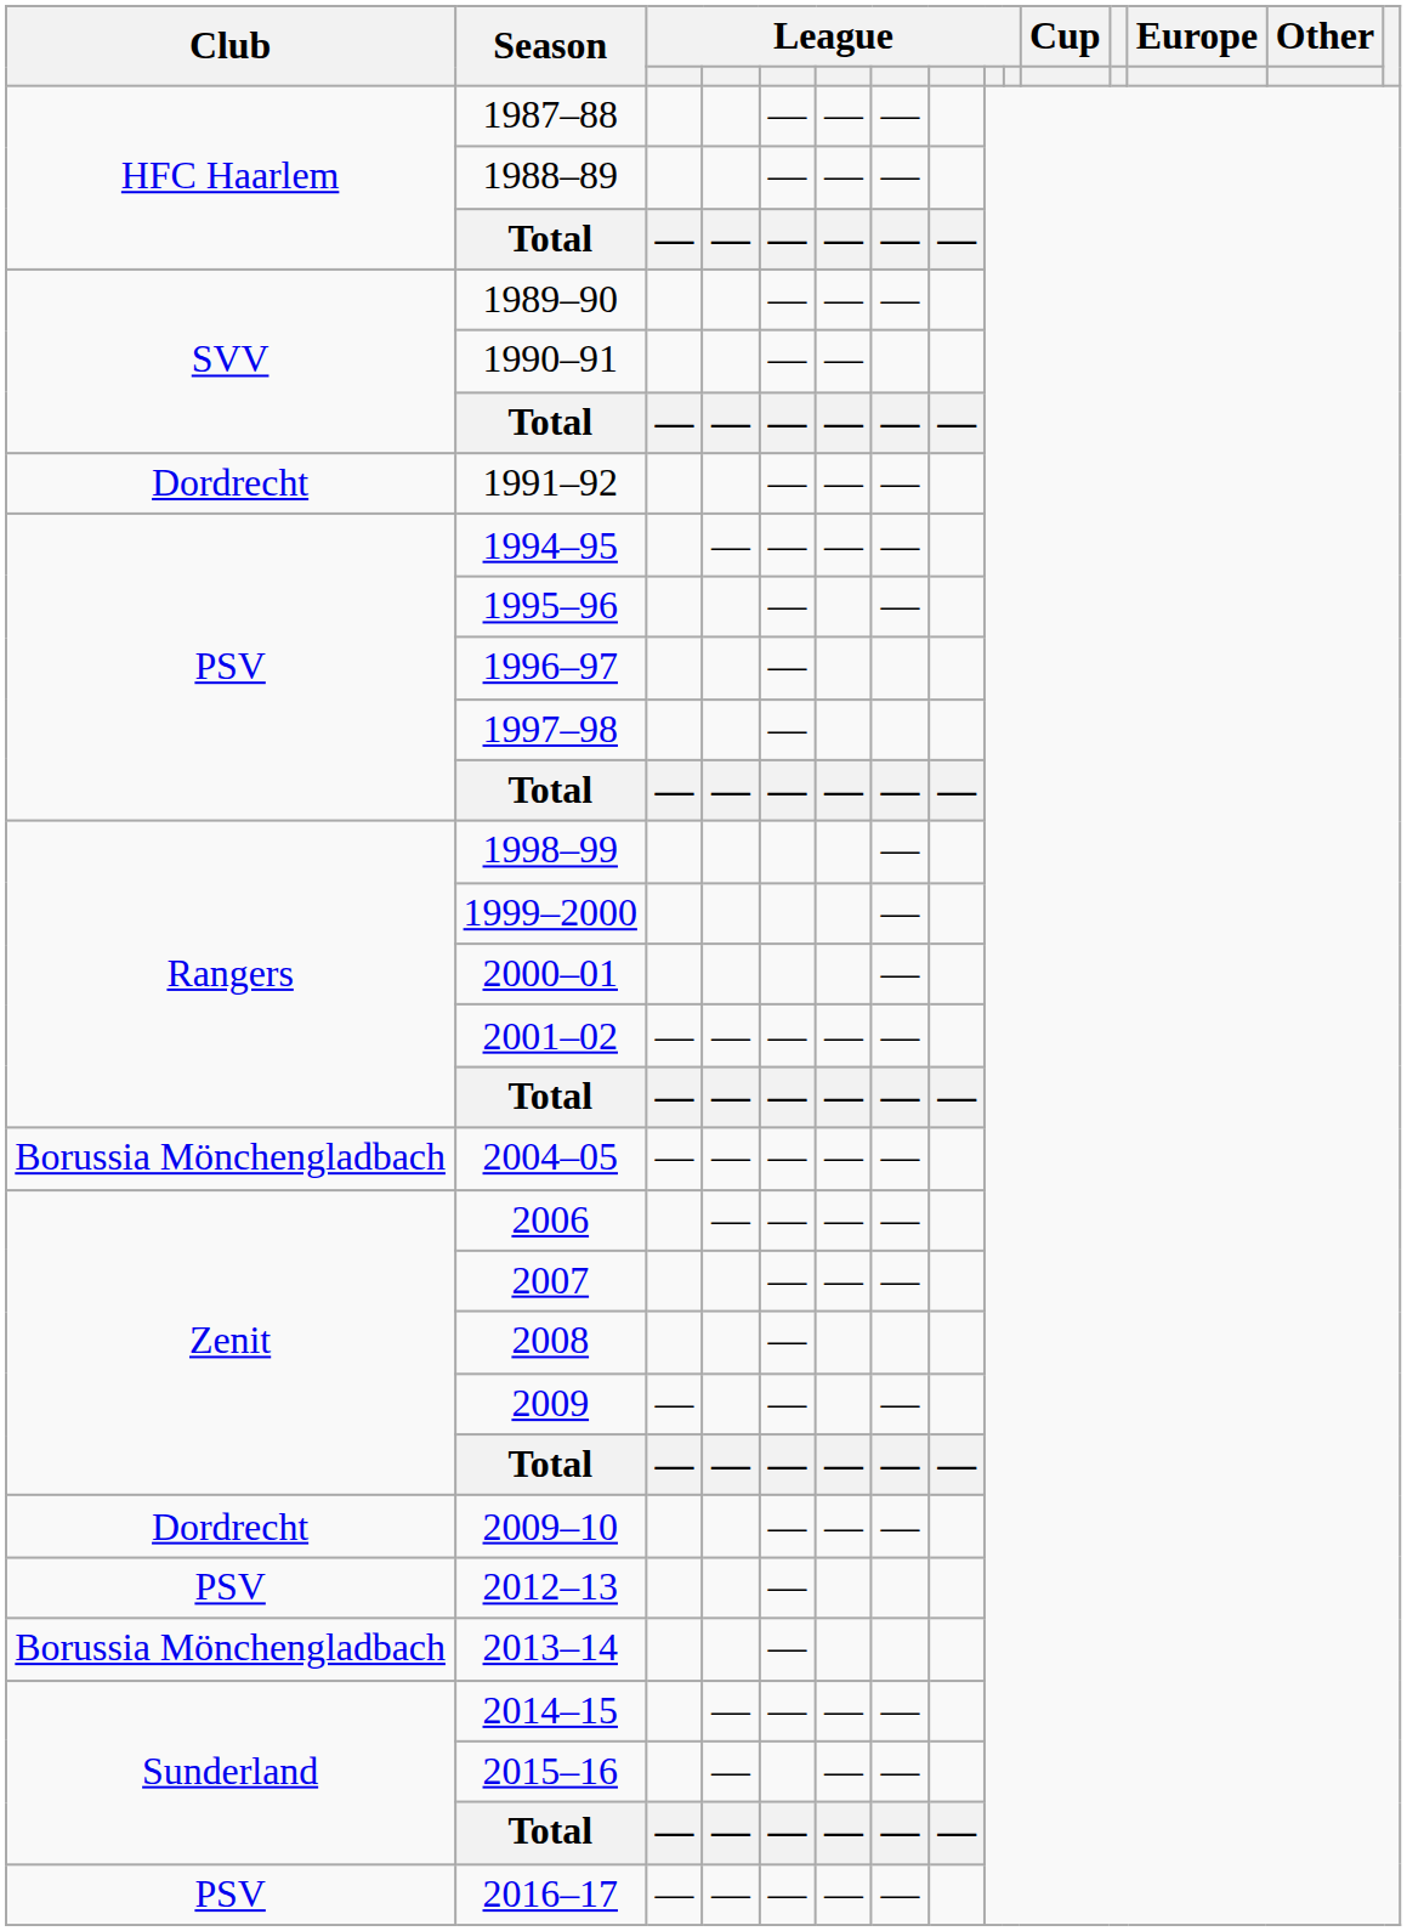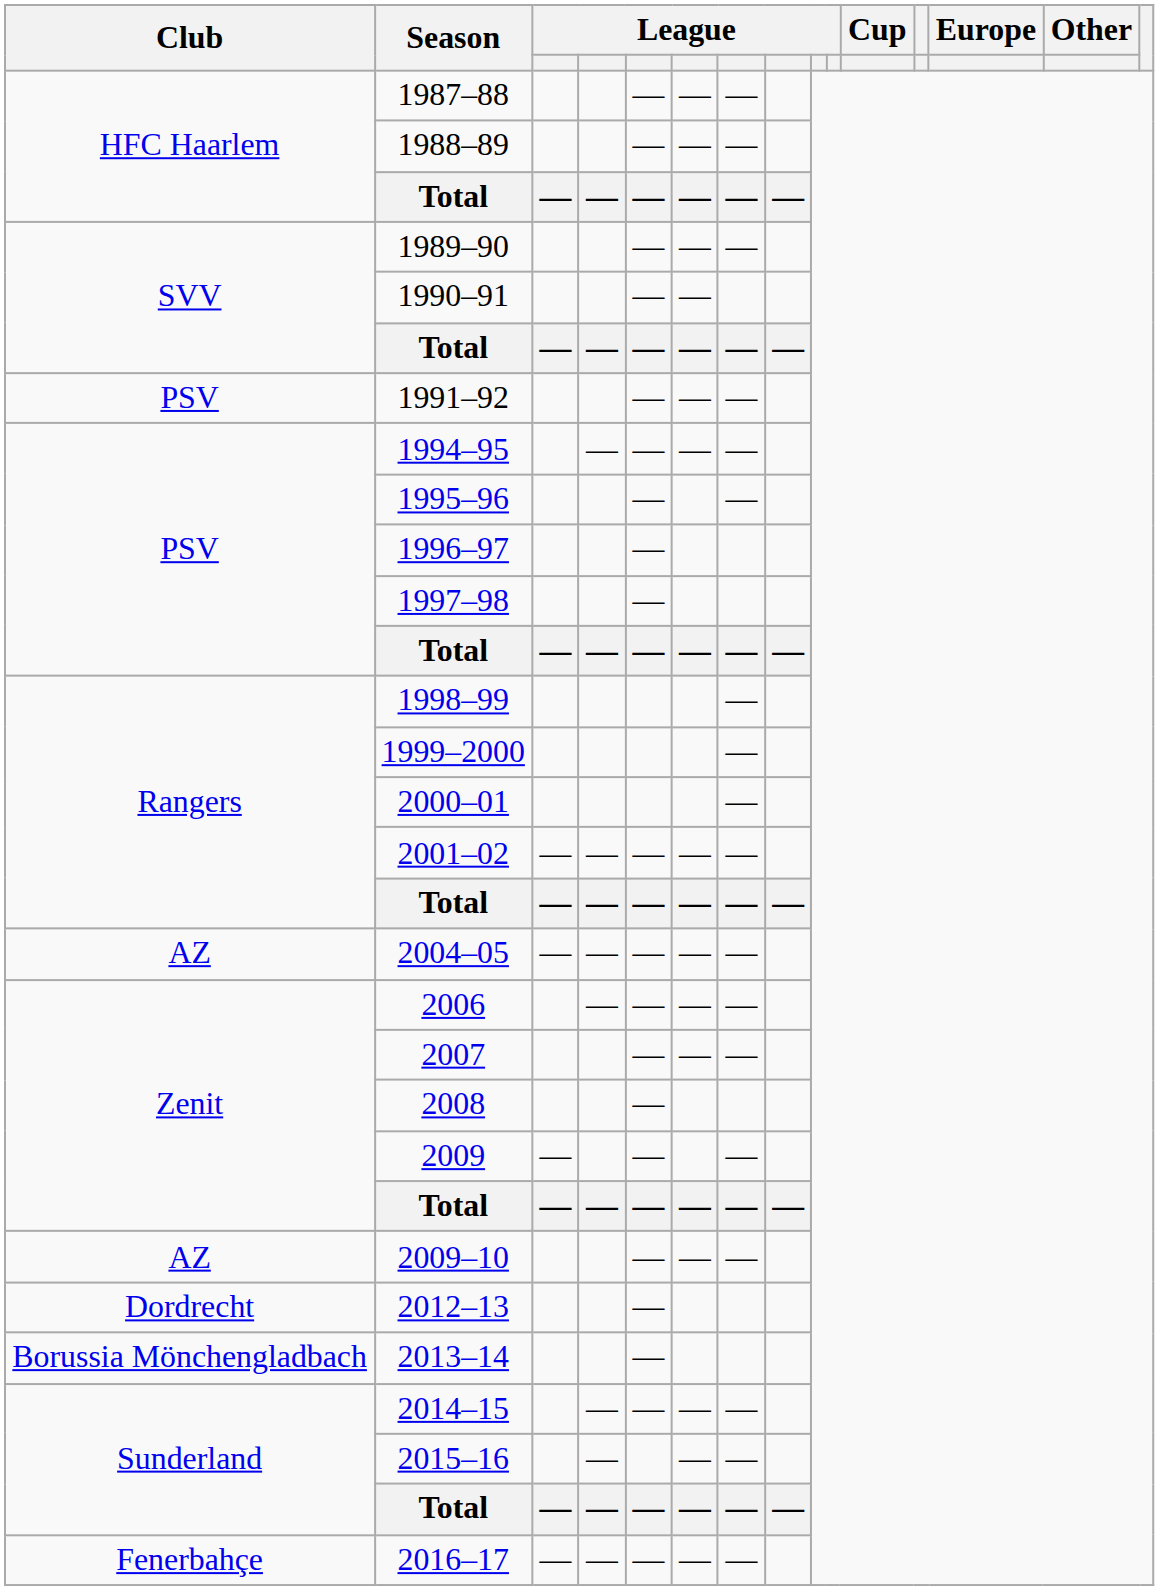 <table class="wikitable" Style="text-align: center">
 <tr>
 <th rowspan=2>Club</th>
 <th rowspan=2>Season</th>
 <th colspan=8>League</th>
 <th>Cup</th>
 <th></th>
 <th>Europe</th>
 <th>Other</th>
 <th rowspan=2></th>
 </tr>
 <tr>
 <th></th>
 <th></th>
 <th></th>
 <th></th>
 <th></th>
 <th></th>
 <th></th>
 <th></th>
 <th></th>
 <th></th>
 <th></th>
 <th></th>
 </tr>
 <tr>
 <td rowspan=3><a href='#'>HFC Haarlem</a></td>
 <td>1987–88<br></td>
 <td></td>
 <td></td>
 <td>—</td>
 <td>—</td>
 <td>—</td>
 <td></td>
 </tr>
 <tr>
 <td>1988–89<br></td>
 <td></td>
 <td></td>
 <td>—</td>
 <td>—</td>
 <td>—</td>
 <td></td>
 </tr>
 <tr>
 <th>Total<br></th>
 <th>—</th>
 <th>—</th>
 <th>—</th>
 <th>—</th>
 <th>—</th>
 <th>—</th>
 </tr>
 <tr>
 <td rowspan=3><a href='#'>SVV</a></td>
 <td>1989–90<br></td>
 <td></td>
 <td></td>
 <td>—</td>
 <td>—</td>
 <td>—</td>
 <td></td>
 </tr>
 <tr>
 <td>1990–91<br></td>
 <td></td>
 <td></td>
 <td>—</td>
 <td>—</td>
 <td></td>
 <td></td>
 </tr>
 <tr>
 <th>Total<br></th>
 <th>—</th>
 <th>—</th>
 <th>—</th>
 <th>—</th>
 <th>—</th>
 <th>—</th>
 </tr>
 <tr>
-<td><a href='#'>Dordrecht</a></td>
+<td><a href='#'>PSV</a></td>
 <td>1991–92<br></td>
 <td></td>
 <td></td>
 <td>—</td>
 <td>—</td>
 <td>—</td>
 <td></td>
 </tr>
 <tr>
 <td rowspan=5><a href='#'>PSV</a></td>
 <td><a href='#'>1994–95</a><br></td>
 <td></td>
 <td>—</td>
 <td>—</td>
 <td>—</td>
 <td>—</td>
 <td></td>
 </tr>
 <tr>
 <td><a href='#'>1995–96</a><br></td>
 <td></td>
 <td></td>
 <td>—</td>
 <td></td>
 <td>—</td>
 <td></td>
 </tr>
 <tr>
 <td><a href='#'>1996–97</a><br></td>
 <td></td>
 <td></td>
 <td>—</td>
 <td></td>
 <td></td>
 <td></td>
 </tr>
 <tr>
 <td><a href='#'>1997–98</a><br></td>
 <td></td>
 <td></td>
 <td>—</td>
 <td></td>
 <td></td>
 <td></td>
 </tr>
 <tr>
 <th>Total<br></th>
 <th>—</th>
 <th>—</th>
 <th>—</th>
 <th>—</th>
 <th>—</th>
 <th>—</th>
 </tr>
 <tr>
 <td rowspan=5><a href='#'>Rangers</a></td>
 <td><a href='#'>1998–99</a><br></td>
 <td></td>
 <td></td>
 <td></td>
 <td></td>
 <td>—</td>
 <td></td>
 </tr>
 <tr>
 <td><a href='#'>1999–2000</a><br></td>
 <td></td>
 <td></td>
 <td></td>
 <td></td>
 <td>—</td>
 <td></td>
 </tr>
 <tr>
 <td><a href='#'>2000–01</a><br></td>
 <td></td>
 <td></td>
 <td></td>
 <td></td>
 <td>—</td>
 <td></td>
 </tr>
 <tr>
 <td><a href='#'>2001–02</a><br></td>
 <td>—</td>
 <td>—</td>
 <td>—</td>
 <td>—</td>
 <td>—</td>
 <td></td>
 </tr>
 <tr>
 <th>Total<br></th>
 <th>—</th>
 <th>—</th>
 <th>—</th>
 <th>—</th>
 <th>—</th>
 <th>—</th>
 </tr>
 <tr>
-<td><a href='#'>Borussia Mönchengladbach</a></td>
+<td><a href='#'>AZ</a></td>
 <td><a href='#'>2004–05</a><br></td>
 <td>—</td>
 <td>—</td>
 <td>—</td>
 <td>—</td>
 <td>—</td>
 <td></td>
 </tr>
 <tr>
 <td rowspan=5><a href='#'>Zenit</a></td>
 <td><a href='#'>2006</a><br></td>
 <td></td>
 <td>—</td>
 <td>—</td>
 <td>—</td>
 <td>—</td>
 <td></td>
 </tr>
 <tr>
 <td><a href='#'>2007</a><br></td>
 <td></td>
 <td></td>
 <td>—</td>
 <td>—</td>
 <td>—</td>
 <td></td>
 </tr>
 <tr>
 <td><a href='#'>2008</a><br></td>
 <td></td>
 <td></td>
 <td>—</td>
 <td></td>
 <td><br></td>
 <td></td>
 </tr>
 <tr>
 <td><a href='#'>2009</a><br></td>
 <td>—</td>
 <td></td>
 <td>—</td>
 <td><br></td>
 <td>—</td>
 <td></td>
 </tr>
 <tr>
 <th>Total<br></th>
 <th>—</th>
 <th>—</th>
 <th>—</th>
 <th>—</th>
 <th>—</th>
 <th>—</th>
 </tr>
 <tr>
-<td><a href='#'>Dordrecht</a></td>
+<td><a href='#'>AZ</a></td>
 <td><a href='#'>2009–10</a><br></td>
 <td></td>
 <td></td>
 <td>—</td>
 <td>—</td>
 <td>—</td>
 <td></td>
 </tr>
 <tr>
-<td><a href='#'>PSV</a></td>
+<td><a href='#'>Dordrecht</a></td>
 <td><a href='#'>2012–13</a><br></td>
 <td></td>
 <td></td>
 <td>—</td>
 <td></td>
 <td></td>
 <td></td>
 </tr>
 <tr>
 <td><a href='#'>Borussia Mönchengladbach</a></td>
 <td><a href='#'>2013–14</a><br></td>
 <td></td>
 <td></td>
 <td>—</td>
 <td></td>
 <td></td>
 <td></td>
 </tr>
 <tr>
 <td rowspan=3><a href='#'>Sunderland</a></td>
 <td><a href='#'>2014–15</a><br></td>
 <td></td>
 <td>—</td>
 <td>—</td>
 <td>—</td>
 <td>—</td>
 <td></td>
 </tr>
 <tr>
 <td><a href='#'>2015–16</a><br></td>
 <td></td>
 <td>—</td>
 <td></td>
 <td>—</td>
 <td>—</td>
 <td></td>
 </tr>
 <tr>
 <th>Total<br></th>
 <th>—</th>
 <th>—</th>
 <th>—</th>
 <th>—</th>
 <th>—</th>
 <th>—</th>
 </tr>
 <tr>
-<td><a href='#'>PSV</a></td>
+<td><a href='#'>Fenerbahçe</a></td>
 <td><a href='#'>2016–17</a><br></td>
 <td>—</td>
 <td>—</td>
 <td>—</td>
 <td>—</td>
 <td>—</td>
 <td></td>
 </tr>
 </table>
